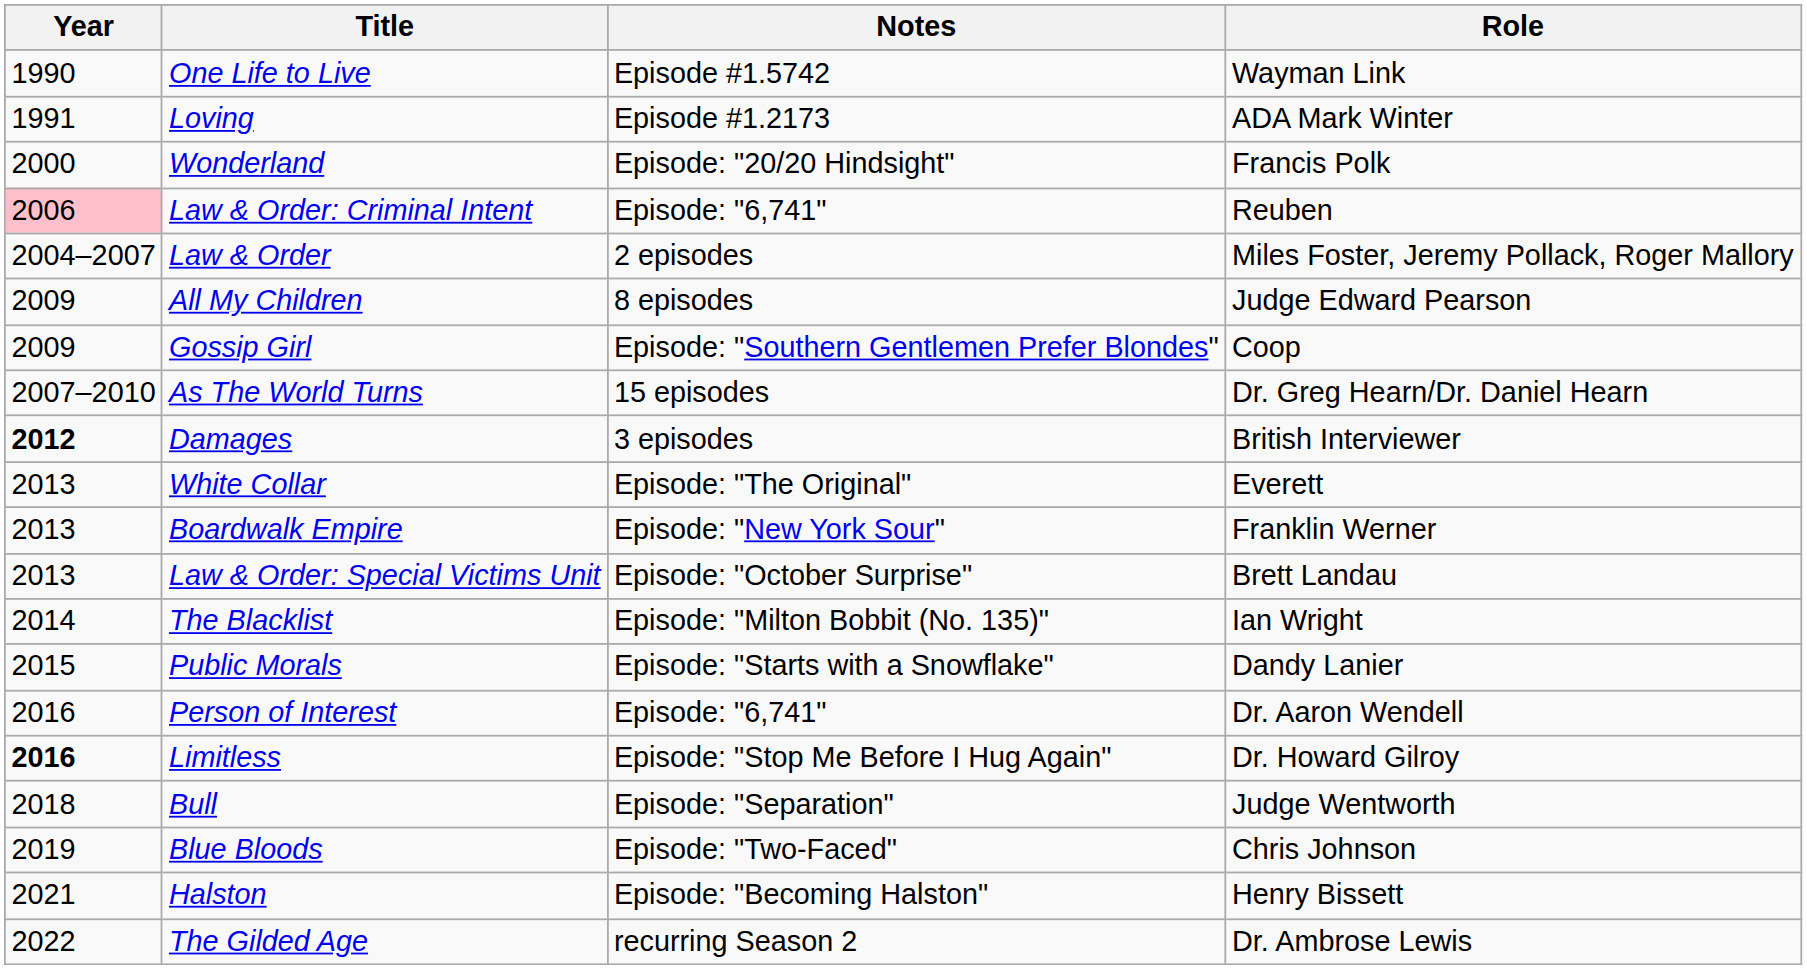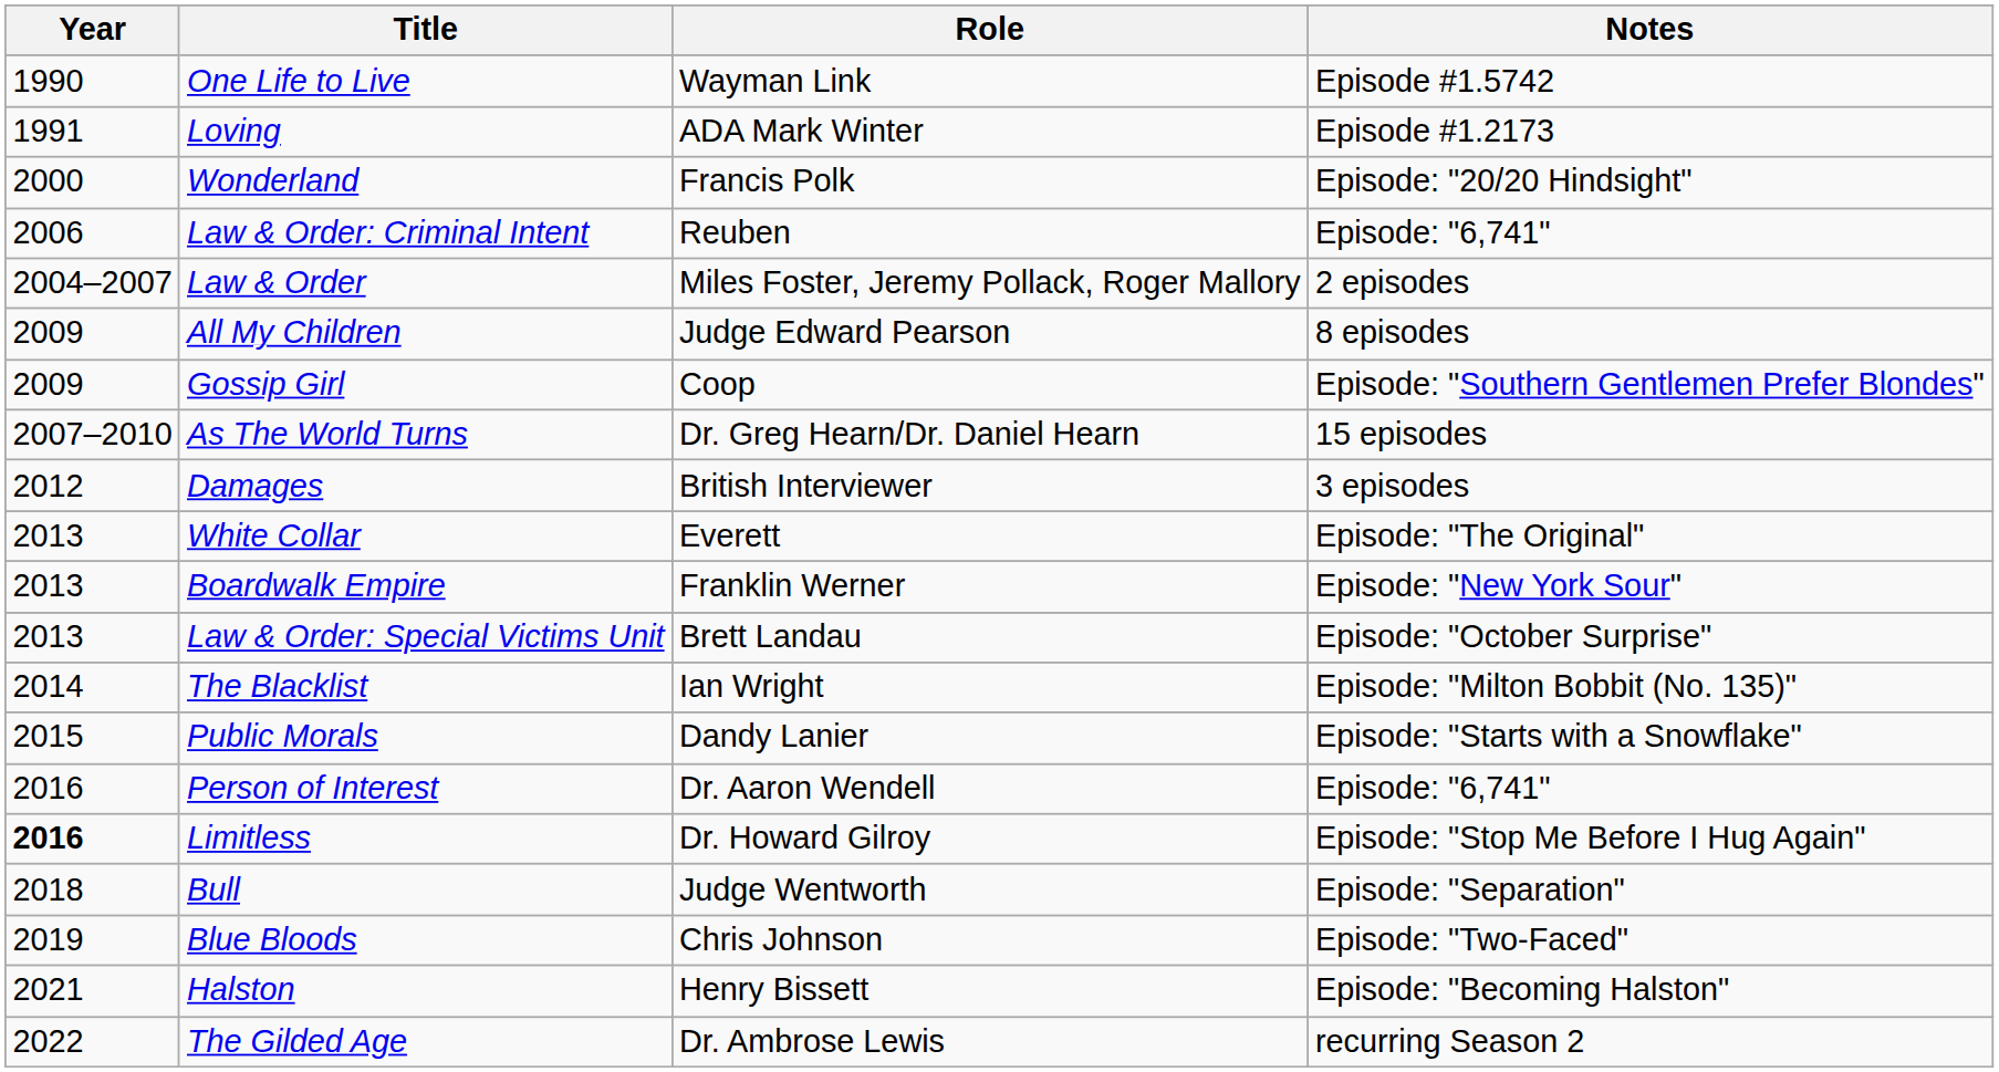 <table class="wikitable sortable">
 <tr>
 <th>Year</th>
 <th>Title</th>
+<th>Role</th>
 <th class="unsortable">Notes</th>
-<th>Role</th>
 </tr>
 <tr>
 <td>1990</td>
 <td><em><a href='#'>One Life to Live</a></em></td>
+<td>Wayman Link</td>
 <td>Episode #1.5742</td>
-<td>Wayman Link</td>
 </tr>
 <tr>
 <td>1991</td>
 <td><em><a href='#'>Loving</a></em></td>
+<td>ADA Mark Winter</td>
 <td>Episode #1.2173</td>
-<td>ADA Mark Winter</td>
 </tr>
 <tr>
 <td>2000</td>
 <td><em><a href='#'>Wonderland</a></em></td>
+<td>Francis Polk</td>
 <td>Episode: "20/20 Hindsight"</td>
-<td>Francis Polk</td>
 </tr>
 <tr>
-<td style="background: pink;">2006</td>
+<td>2006</td>
 <td><em><a href='#'>Law & Order: Criminal Intent</a></em></td>
+<td>Reuben</td>
 <td>Episode: "6,741"</td>
-<td>Reuben</td>
 </tr>
 <tr>
 <td>2004–2007</td>
 <td><em><a href='#'>Law & Order</a></em></td>
+<td>Miles Foster, Jeremy Pollack, Roger Mallory</td>
 <td>2 episodes</td>
-<td>Miles Foster, Jeremy Pollack, Roger Mallory</td>
 </tr>
 <tr>
 <td>2009</td>
 <td><em><a href='#'>All My Children</a></em></td>
+<td>Judge Edward Pearson</td>
 <td>8 episodes</td>
-<td>Judge Edward Pearson</td>
 </tr>
 <tr>
 <td>2009</td>
 <td><em><a href='#'>Gossip Girl</a></em></td>
+<td>Coop</td>
 <td>Episode: "<a href='#'>Southern Gentlemen Prefer Blondes</a>"</td>
-<td>Coop</td>
 </tr>
 <tr>
 <td>2007–2010</td>
 <td><em><a href='#'>As The World Turns</a></em></td>
+<td>Dr. Greg Hearn/Dr. Daniel Hearn</td>
 <td>15 episodes</td>
-<td>Dr. Greg Hearn/Dr. Daniel Hearn</td>
 </tr>
 <tr>
-<td><strong>2012</strong></td>
+<td>2012</td>
 <td><em><a href='#'>Damages</a> </em></td>
+<td>British Interviewer</td>
 <td>3 episodes</td>
-<td>British Interviewer</td>
 </tr>
 <tr>
 <td>2013</td>
 <td><em><a href='#'>White Collar</a></em></td>
+<td>Everett</td>
 <td>Episode: "The Original"</td>
-<td>Everett</td>
 </tr>
 <tr>
 <td>2013</td>
 <td><em><a href='#'>Boardwalk Empire</a></em></td>
+<td>Franklin Werner</td>
 <td>Episode: "<a href='#'>New York Sour</a>"</td>
-<td>Franklin Werner</td>
 </tr>
 <tr>
 <td>2013</td>
 <td><em><a href='#'>Law & Order: Special Victims Unit</a></em></td>
+<td>Brett Landau</td>
 <td>Episode: "October Surprise"</td>
-<td>Brett Landau</td>
 </tr>
 <tr>
 <td>2014</td>
 <td><em><a href='#'>The Blacklist</a></em></td>
+<td>Ian Wright</td>
 <td>Episode: "Milton Bobbit (No. 135)"</td>
-<td>Ian Wright</td>
 </tr>
 <tr>
 <td>2015</td>
 <td><em><a href='#'>Public Morals</a></em></td>
+<td>Dandy Lanier</td>
 <td>Episode: "Starts with a Snowflake"</td>
-<td>Dandy Lanier</td>
 </tr>
 <tr>
 <td>2016</td>
 <td><em><a href='#'>Person of Interest</a></em></td>
+<td>Dr. Aaron Wendell</td>
 <td>Episode: "6,741"</td>
-<td>Dr. Aaron Wendell</td>
 </tr>
 <tr>
 <td><strong>2016</strong></td>
 <td><em><a href='#'>Limitless</a></em></td>
+<td>Dr. Howard Gilroy</td>
 <td>Episode: "Stop Me Before I Hug Again"</td>
-<td>Dr. Howard Gilroy</td>
 </tr>
 <tr>
 <td>2018</td>
 <td><em><a href='#'>Bull</a></em></td>
+<td>Judge Wentworth</td>
 <td>Episode: "Separation"</td>
-<td>Judge Wentworth</td>
 </tr>
 <tr>
 <td>2019</td>
 <td><em><a href='#'>Blue Bloods</a></em></td>
+<td>Chris Johnson</td>
 <td>Episode: "Two-Faced"</td>
-<td>Chris Johnson</td>
 </tr>
 <tr>
 <td>2021</td>
 <td><em><a href='#'>Halston</a></em></td>
+<td>Henry Bissett</td>
 <td>Episode: "Becoming Halston"</td>
-<td>Henry Bissett</td>
 </tr>
 <tr>
 <td>2022</td>
 <td><em><a href='#'>The Gilded Age</a></em></td>
+<td>Dr. Ambrose Lewis</td>
 <td>recurring Season 2</td>
-<td>Dr. Ambrose Lewis</td>
 </tr>
 </table>
